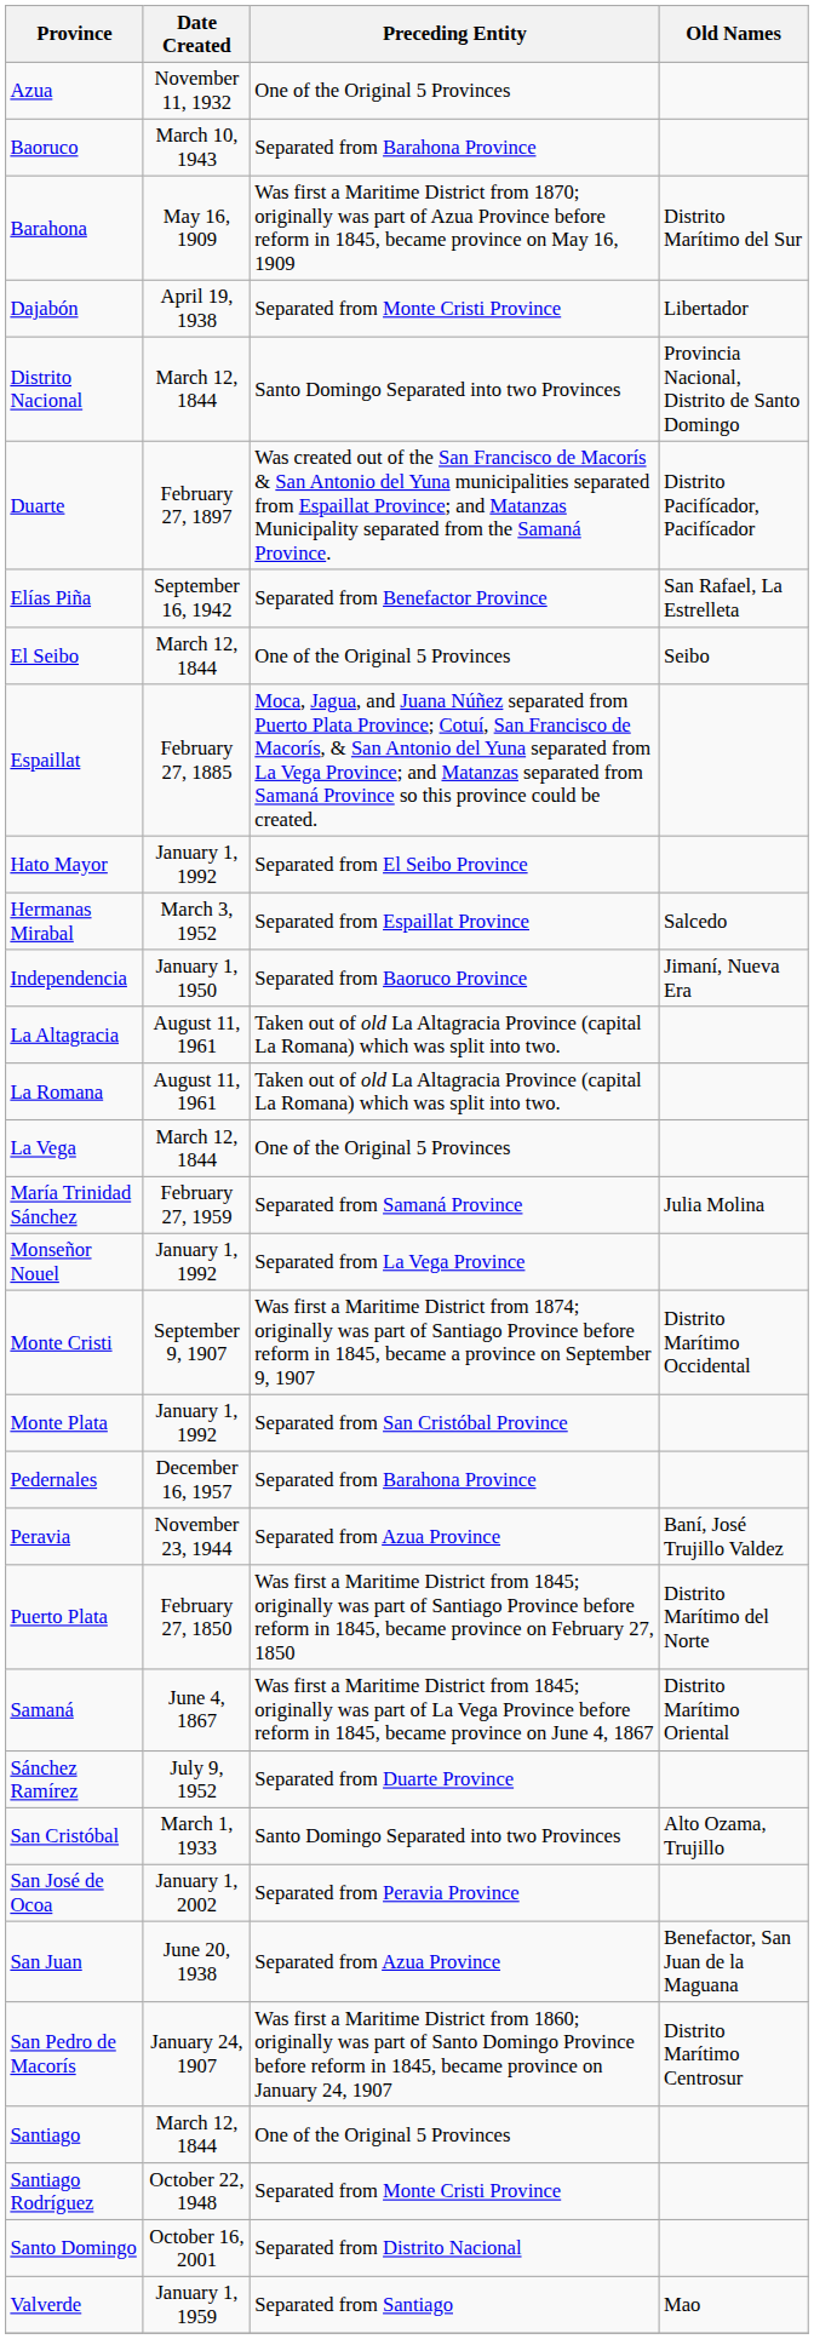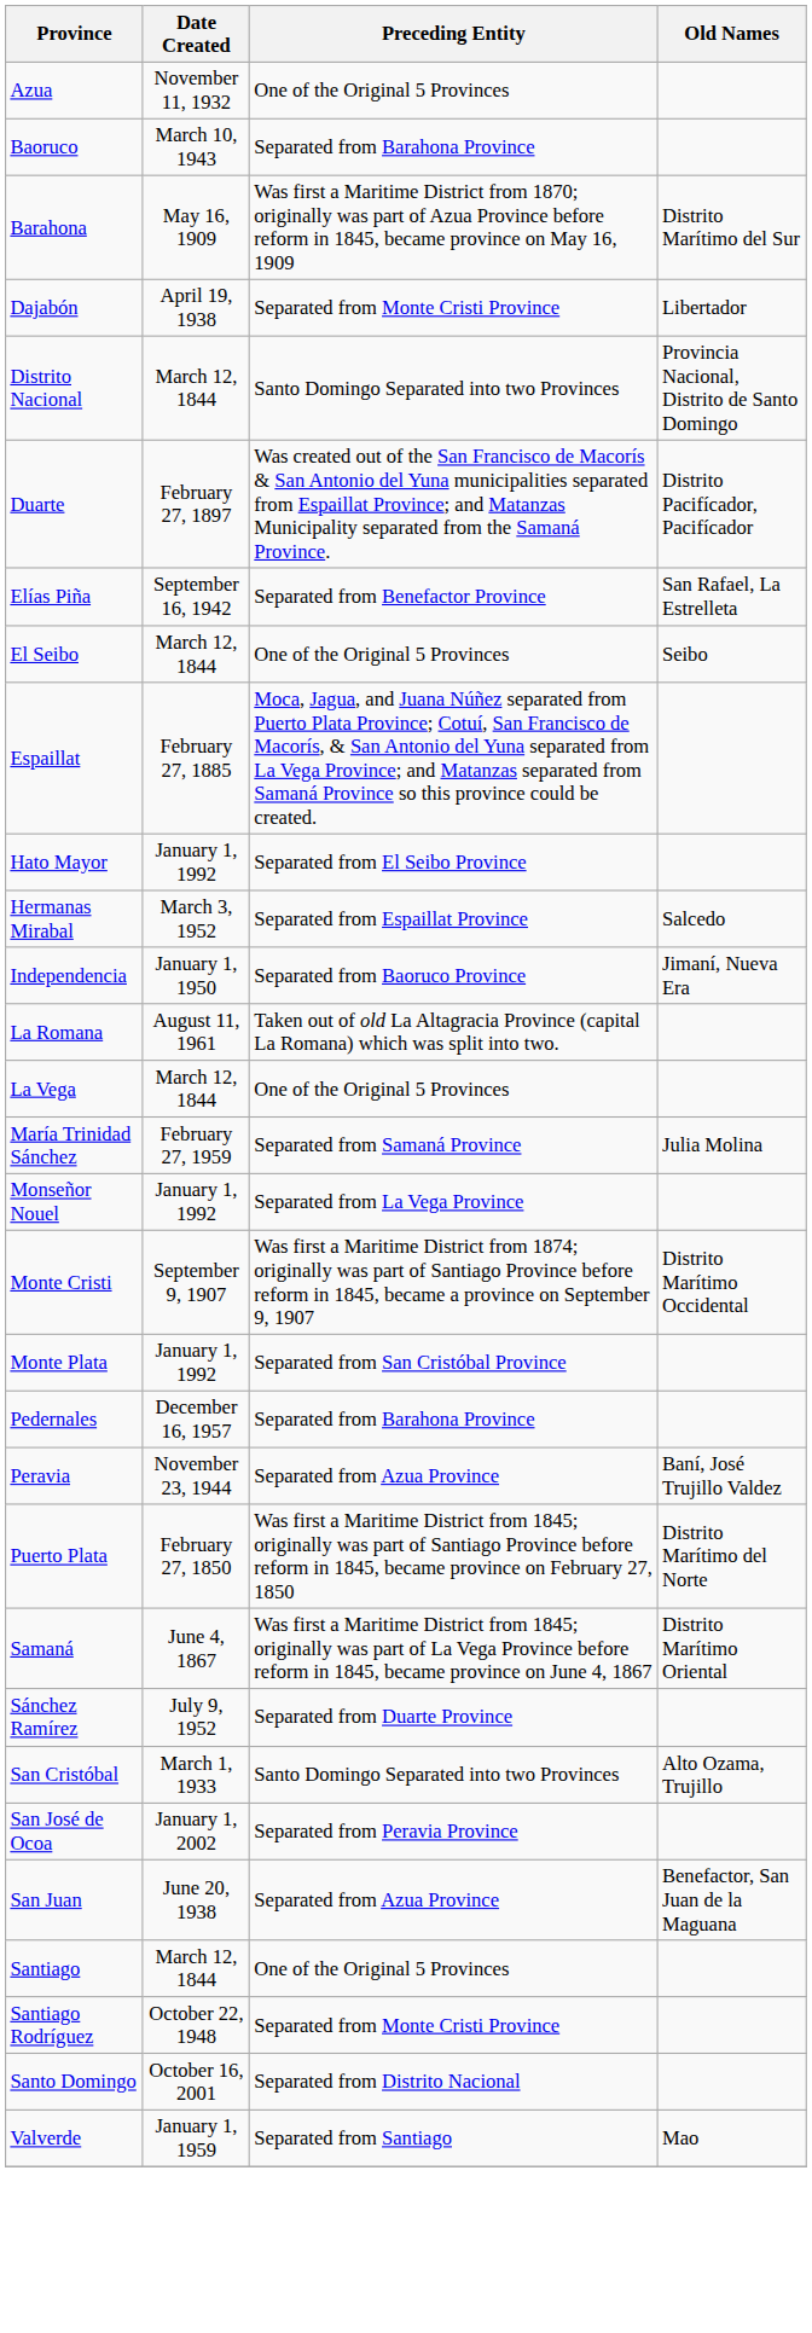 <table class="wikitable sortable" style="font-size: 95%;">
 <tr>
 <th scope="col">Province</th>
 <th scope="col">Date Created</th>
 <th scope="col">Preceding Entity</th>
 <th scope="col">Old Names</th>
 </tr>
 <tr>
 <td align="left"><a href='#'>Azua</a></td>
 <td align="center">November 11, 1932</td>
 <td align="left">One of the Original 5 Provinces</td>
 <td align="left"></td>
 </tr>
 <tr>
 <td align="left"><a href='#'>Baoruco</a></td>
 <td align="center">March 10, 1943</td>
 <td align="left">Separated from <a href='#'>Barahona Province</a></td>
 <td align="left"></td>
 </tr>
 <tr>
 <td align="left"><a href='#'>Barahona</a></td>
 <td align="center">May 16, 1909</td>
 <td align="left">Was first a Maritime District from 1870; originally was part of Azua Province before reform in 1845, became province on May 16, 1909</td>
 <td align="left">Distrito Marítimo del Sur</td>
 </tr>
 <tr>
 <td align="left"><a href='#'>Dajabón</a></td>
 <td align="center">April 19, 1938</td>
 <td align="left">Separated from <a href='#'>Monte Cristi Province</a></td>
 <td align="left">Libertador</td>
 </tr>
 <tr>
 <td align="left"><a href='#'>Distrito Nacional</a></td>
 <td align="center">March 12, 1844</td>
 <td align="left">Santo Domingo Separated into two Provinces</td>
 <td align="left">Provincia Nacional, Distrito de Santo Domingo</td>
 </tr>
 <tr>
 <td align="left"><a href='#'>Duarte</a></td>
 <td align="center">February 27, 1897</td>
 <td align="left">Was created out of the <a href='#'>San Francisco de Macorís</a> & <a href='#'>San Antonio del Yuna</a> municipalities separated from <a href='#'>Espaillat Province</a>; and <a href='#'>Matanzas</a> Municipality separated from the <a href='#'>Samaná Province</a>.</td>
 <td align="left">Distrito Pacifícador, Pacifícador</td>
 </tr>
 <tr>
 <td align="left"><a href='#'>Elías Piña</a></td>
 <td align="center">September 16, 1942</td>
 <td align="left">Separated from <a href='#'>Benefactor Province</a></td>
 <td align="left">San Rafael, La Estrelleta</td>
 </tr>
 <tr>
 <td align="left"><a href='#'>El Seibo</a></td>
 <td align="center">March 12, 1844</td>
 <td align="left">One of the Original 5 Provinces</td>
 <td align="left">Seibo</td>
 </tr>
 <tr>
 <td align="left"><a href='#'>Espaillat</a></td>
 <td align="center">February 27, 1885</td>
 <td align="left"><a href='#'>Moca</a>, <a href='#'>Jagua</a>, and <a href='#'>Juana Núñez</a> separated from <a href='#'>Puerto Plata Province</a>; <a href='#'>Cotuí</a>, <a href='#'>San Francisco de Macorís</a>, & <a href='#'>San Antonio del Yuna</a> separated from <a href='#'>La Vega Province</a>; and <a href='#'>Matanzas</a> separated from <a href='#'>Samaná Province</a> so this province could be created.</td>
 <td align="left"></td>
 </tr>
 <tr>
 <td align="left"><a href='#'>Hato Mayor</a></td>
 <td align="center">January 1, 1992</td>
 <td align="left">Separated from <a href='#'>El Seibo Province</a></td>
 <td align="left"></td>
 </tr>
 <tr>
 <td align="left"><a href='#'>Hermanas Mirabal</a></td>
 <td align="center">March 3, 1952</td>
 <td align="left">Separated from <a href='#'>Espaillat Province</a></td>
 <td align="left">Salcedo</td>
 </tr>
 <tr>
 <td align="left"><a href='#'>Independencia</a></td>
 <td align="center">January 1, 1950</td>
 <td align="left">Separated from <a href='#'>Baoruco Province</a></td>
 <td align="left">Jimaní, Nueva Era</td>
-</tr>
-<tr>
-<td align="left"><a href='#'>La Altagracia</a></td>
-<td align="center">August 11, 1961</td>
-<td align="left">Taken out of <em>old</em> La Altagracia Province (capital La Romana) which was split into two.</td>
-<td align="left"></td>
 </tr>
 <tr>
 <td align="left"><a href='#'>La Romana</a></td>
 <td align="center">August 11, 1961</td>
 <td align="left">Taken out of <em>old</em> La Altagracia Province (capital La Romana) which was split into two.</td>
 <td align="left"></td>
 </tr>
 <tr>
 <td align="left"><a href='#'>La Vega</a></td>
 <td align="center">March 12, 1844</td>
 <td align="left">One of the Original 5 Provinces</td>
 <td align="left"></td>
 </tr>
 <tr>
 <td align="left"><a href='#'>María Trinidad Sánchez</a></td>
 <td align="center">February 27, 1959</td>
 <td align="left">Separated from <a href='#'>Samaná Province</a></td>
 <td align="left">Julia Molina</td>
 </tr>
 <tr>
 <td align="left"><a href='#'>Monseñor Nouel</a></td>
 <td align="center">January 1, 1992</td>
 <td align="left">Separated from <a href='#'>La Vega Province</a></td>
 <td align="left"></td>
 </tr>
 <tr>
 <td align="left"><a href='#'>Monte Cristi</a></td>
 <td align="center">September 9, 1907</td>
 <td align="left">Was first a Maritime District from 1874;  originally was part of Santiago Province before reform in 1845, became a province on September 9, 1907</td>
 <td align="left">Distrito Marítimo Occidental</td>
 </tr>
 <tr>
 <td align="left"><a href='#'>Monte Plata</a></td>
 <td align="center">January 1, 1992</td>
 <td align="left">Separated from <a href='#'>San Cristóbal Province</a></td>
 <td align="left"></td>
 </tr>
 <tr>
 <td align="left"><a href='#'>Pedernales</a></td>
 <td align="center">December 16, 1957</td>
 <td align="left">Separated from <a href='#'>Barahona Province</a></td>
 <td align="left"></td>
 </tr>
 <tr>
 <td align="left"><a href='#'>Peravia</a></td>
 <td align="center">November 23, 1944</td>
 <td align="left">Separated from <a href='#'>Azua Province</a></td>
 <td align="left">Baní, José Trujillo Valdez</td>
 </tr>
 <tr>
 <td align="left"><a href='#'>Puerto Plata</a></td>
 <td align="center">February 27, 1850</td>
 <td align="left">Was first a Maritime District from 1845;  originally was part of Santiago Province before reform in 1845, became province on February 27, 1850</td>
 <td align="left">Distrito Marítimo del Norte</td>
 </tr>
 <tr>
 <td align="left"><a href='#'>Samaná</a></td>
 <td align="center">June 4, 1867</td>
 <td align="left">Was first a Maritime District from 1845;  originally was part of La Vega Province before reform in 1845, became province on June 4, 1867</td>
 <td align="left">Distrito Marítimo Oriental</td>
 </tr>
 <tr>
 <td align="left"><a href='#'>Sánchez Ramírez</a></td>
 <td align="center">July 9, 1952</td>
 <td align="left">Separated from <a href='#'>Duarte Province</a></td>
 <td align="left"></td>
 </tr>
 <tr>
 <td align="left"><a href='#'>San Cristóbal</a></td>
 <td align="center">March 1, 1933</td>
 <td align="left">Santo Domingo Separated into two Provinces</td>
 <td align="left">Alto Ozama, Trujillo</td>
 </tr>
 <tr>
 <td align="left"><a href='#'>San José de Ocoa</a></td>
 <td align="center">January 1, 2002</td>
 <td align="left">Separated from <a href='#'>Peravia Province</a></td>
 <td align="left"></td>
 </tr>
 <tr>
 <td align="left"><a href='#'>San Juan</a></td>
 <td align="center">June 20, 1938</td>
 <td align="left">Separated from <a href='#'>Azua Province</a></td>
 <td align="left">Benefactor, San Juan de la Maguana</td>
 </tr>
 <tr>
-<td align="left"><a href='#'>San Pedro de Macorís</a></td>
-<td align="center">January 24, 1907</td>
-<td align="left">Was first a Maritime District from 1860;  originally was part of Santo Domingo Province before reform in 1845, became province on January 24, 1907</td>
-<td align="left">Distrito Marítimo Centrosur</td>
-</tr>
-<tr>
 <td align="left"><a href='#'>Santiago</a></td>
 <td align="center">March 12, 1844</td>
 <td align="left">One of the Original 5 Provinces</td>
 <td align="left"></td>
 </tr>
 <tr>
 <td align="left"><a href='#'>Santiago Rodríguez</a></td>
 <td align="center">October 22, 1948</td>
 <td align="left">Separated from <a href='#'>Monte Cristi Province</a></td>
 <td align="left"></td>
 </tr>
 <tr>
 <td align="left"><a href='#'>Santo Domingo</a></td>
 <td align="center">October 16, 2001</td>
 <td align="left">Separated from <a href='#'>Distrito Nacional</a></td>
 <td align="left"></td>
 </tr>
 <tr>
 <td align="left"><a href='#'>Valverde</a></td>
 <td align="center">January 1, 1959</td>
 <td align="left">Separated from <a href='#'>Santiago</a></td>
 <td align="left">Mao</td>
 </tr>
 <tr>
 </tr>
 </table>
